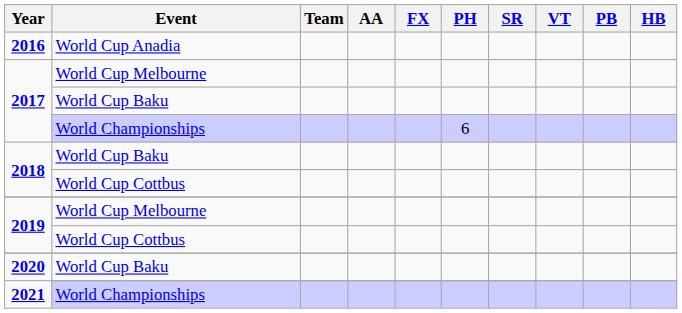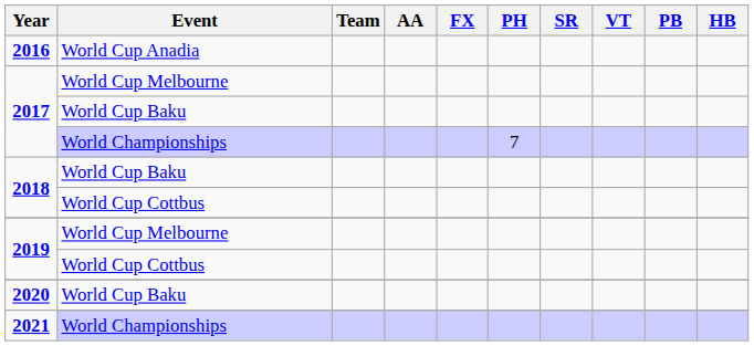 <table class="wikitable sortable" style="text-align:center; font-size:95%;">
 <tr>
 <th width=7% class=unsortable>Year</th>
 <th width=37% class=unsortable>Event</th>
 <th width=7% class=unsortable>Team</th>
 <th width=7% class=unsortable>AA</th>
 <th width=7% class=unsortable><a href='#'>FX</a></th>
 <th width=7% class=unsortable><a href='#'>PH</a></th>
 <th width=7% class=unsortable><a href='#'>SR</a></th>
 <th width=7% class=unsortable><a href='#'>VT</a></th>
 <th width=7% class=unsortable><a href='#'>PB</a></th>
 <th width=7% class=unsortable><a href='#'>HB</a></th>
 </tr>
 <tr>
 <td rowspan="1" align=center><strong><a href='#'>2016</a></strong></td>
 <td align=left><a href='#'>World Cup Anadia</a></td>
 <td></td>
 <td></td>
 <td></td>
 <td></td>
 <td></td>
 <td></td>
 <td></td>
 <td></td>
 </tr>
 <tr>
 <td rowspan="3" align=center><strong><a href='#'>2017</a></strong></td>
 <td align=left><a href='#'>World Cup Melbourne</a></td>
 <td></td>
 <td></td>
 <td></td>
 <td></td>
 <td></td>
 <td></td>
 <td></td>
 <td></td>
 </tr>
 <tr>
 <td align=left><a href='#'>World Cup Baku</a></td>
 <td></td>
 <td></td>
 <td></td>
 <td></td>
 <td></td>
 <td></td>
 <td></td>
 <td></td>
 </tr>
 <tr bgcolor=#CCCCFF>
 <td align=left><a href='#'>World Championships</a></td>
 <td></td>
 <td></td>
 <td></td>
-<td>6</td>
+<td>7</td>
 <td></td>
 <td></td>
 <td></td>
 <td></td>
 </tr>
 <tr>
 <td rowspan="2" align=center><strong><a href='#'>2018</a></strong></td>
 <td align=left><a href='#'>World Cup Baku</a></td>
 <td></td>
 <td></td>
 <td></td>
 <td></td>
 <td></td>
 <td></td>
 <td></td>
 <td></td>
 </tr>
 <tr>
 <td align=left><a href='#'>World Cup Cottbus</a></td>
 <td></td>
 <td></td>
 <td></td>
 <td></td>
 <td></td>
 <td></td>
 <td></td>
 <td></td>
 </tr>
 <tr bgcolor=#CCCCFF>
 </tr>
 <tr>
 <td rowspan="2" align=center><strong><a href='#'>2019</a></strong></td>
 <td align=left><a href='#'>World Cup Melbourne</a></td>
 <td></td>
 <td></td>
 <td></td>
 <td></td>
 <td></td>
 <td></td>
 <td></td>
 <td></td>
 </tr>
 <tr>
 <td align=left><a href='#'>World Cup Cottbus</a></td>
 <td></td>
 <td></td>
 <td></td>
 <td></td>
 <td></td>
 <td></td>
 <td></td>
 <td></td>
 </tr>
 <tr bgcolor=#CCCCFF>
 </tr>
 <tr>
 <td rowspan="1" align=center><strong><a href='#'>2020</a></strong></td>
 <td align=left><a href='#'>World Cup Baku</a></td>
 <td></td>
 <td></td>
 <td></td>
 <td></td>
 <td></td>
 <td></td>
 <td></td>
 <td></td>
 </tr>
 <tr>
 <td rowspan="2" align=center><strong><a href='#'>2021</a></strong></td>
 </tr>
 <tr bgcolor=#CCCCFF>
 <td align=left><a href='#'>World Championships</a></td>
 <td></td>
 <td></td>
 <td></td>
 <td></td>
 <td></td>
 <td></td>
 <td></td>
 <td></td>
 </tr>
 </table>
